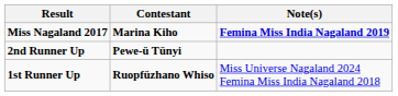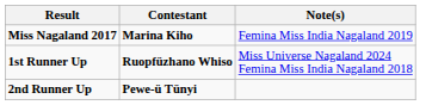 <table class="wikitable">
 <tr>
 <th>Result</th>
 <th>Contestant</th>
 <th>Note(s)</th>
 </tr>
 <tr>
 <td><strong>Miss Nagaland 2017</strong></td>
 <td><strong>Marina Kiho</strong></td>
-<td><strong><a href='#'>Femina Miss India Nagaland 2019</a></strong></td>
+<td><a href='#'>Femina Miss India Nagaland 2019</a></td>
+</tr>
+<tr>
+<td><strong>1st Runner Up</strong></td>
+<td><strong>Ruopfüzhano Whiso</strong></td>
+<td><a href='#'>Miss Universe Nagaland 2024</a><br><a href='#'>Femina Miss India Nagaland 2018</a></td>
 </tr>
 <tr>
 <td><strong>2nd Runner Up</strong></td>
 <td><strong>Pewe-ü Tünyi</strong></td>
 <td></td>
 </tr>
-<tr>
-<td><strong>1st Runner Up</strong></td>
-<td><strong>Ruopfüzhano Whiso</strong></td>
-<td><a href='#'>Miss Universe Nagaland 2024</a><br><a href='#'>Femina Miss India Nagaland 2018</a></td>
-</tr>
 </table>
